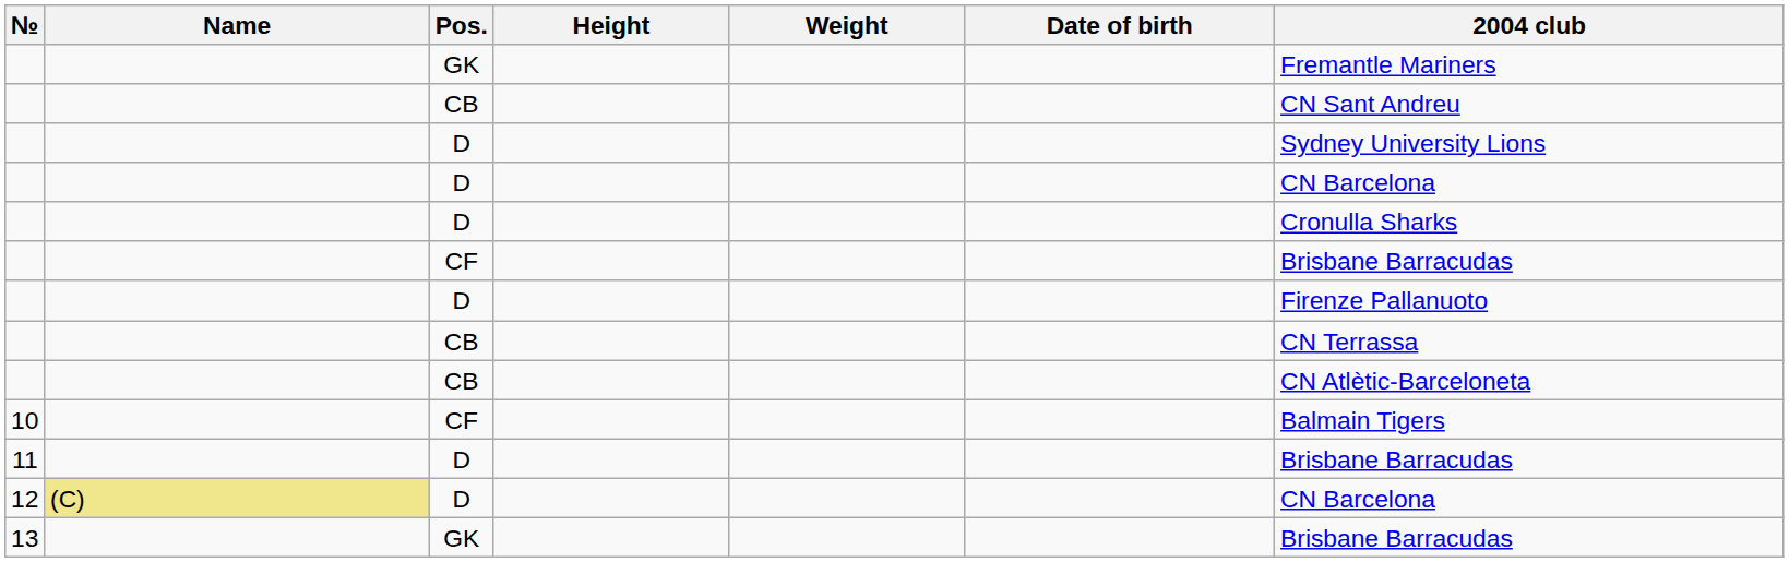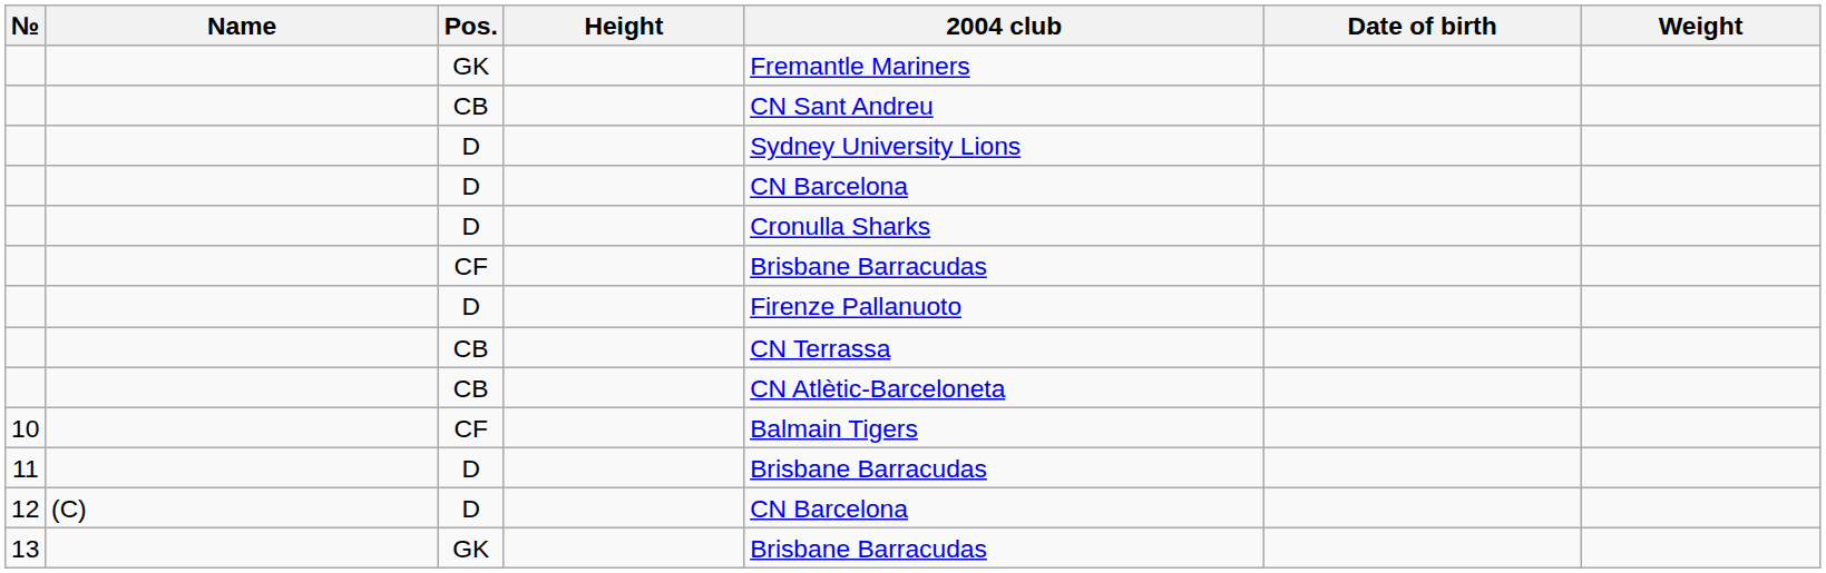 <table class="wikitable sortable" style="font-size:95%; text-align:center;">
 <tr>
 <th>№</th>
 <th style="width:15em">Name</th>
 <th>Pos.</th>
 <th style="width:9em">Height</th>
+<th style="width:20em">2004 club</th>
+<th style="width:12em">Date of birth</th>
 <th style="width:9em">Weight</th>
-<th style="width:12em">Date of birth</th>
-<th style="width:20em">2004 club</th>
 </tr>
 <tr>
 <td></td>
 <td style="text-align:left;"></td>
 <td>GK</td>
 <td></td>
+<td style="text-align:left;"> <a href='#'>Fremantle Mariners</a></td>
+<td style="text-align:right;"></td>
 <td></td>
-<td style="text-align:right;"></td>
-<td style="text-align:left;"> <a href='#'>Fremantle Mariners</a></td>
 </tr>
 <tr>
 <td></td>
 <td style="text-align:left;"></td>
 <td>CB</td>
 <td></td>
+<td style="text-align:left;"> <a href='#'>CN Sant Andreu</a></td>
+<td style="text-align:right;"></td>
 <td></td>
-<td style="text-align:right;"></td>
-<td style="text-align:left;"> <a href='#'>CN Sant Andreu</a></td>
 </tr>
 <tr>
 <td></td>
 <td style="text-align:left;"></td>
 <td>D</td>
 <td></td>
+<td style="text-align:left;"> <a href='#'>Sydney University Lions</a></td>
+<td style="text-align:right;"></td>
 <td></td>
-<td style="text-align:right;"></td>
-<td style="text-align:left;"> <a href='#'>Sydney University Lions</a></td>
 </tr>
 <tr>
 <td></td>
 <td style="text-align:left;"></td>
 <td>D</td>
 <td></td>
+<td style="text-align:left;"> <a href='#'>CN Barcelona</a></td>
+<td style="text-align:right;"></td>
 <td></td>
-<td style="text-align:right;"></td>
-<td style="text-align:left;"> <a href='#'>CN Barcelona</a></td>
 </tr>
 <tr>
 <td></td>
 <td style="text-align:left;"></td>
 <td>D</td>
 <td></td>
+<td style="text-align:left;"> <a href='#'>Cronulla Sharks</a></td>
+<td style="text-align:right;"></td>
 <td></td>
-<td style="text-align:right;"></td>
-<td style="text-align:left;"> <a href='#'>Cronulla Sharks</a></td>
 </tr>
 <tr>
 <td></td>
 <td style="text-align:left;"></td>
 <td>CF</td>
 <td></td>
+<td style="text-align:left;"> <a href='#'>Brisbane Barracudas</a></td>
+<td style="text-align:right;"></td>
 <td></td>
-<td style="text-align:right;"></td>
-<td style="text-align:left;"> <a href='#'>Brisbane Barracudas</a></td>
 </tr>
 <tr>
 <td></td>
 <td style="text-align:left;"></td>
 <td>D</td>
 <td></td>
+<td style="text-align:left;"> <a href='#'>Firenze Pallanuoto</a></td>
+<td style="text-align:right;"></td>
 <td></td>
-<td style="text-align:right;"></td>
-<td style="text-align:left;"> <a href='#'>Firenze Pallanuoto</a></td>
 </tr>
 <tr>
 <td></td>
 <td style="text-align:left;"></td>
 <td>CB</td>
 <td></td>
+<td style="text-align:left;"> <a href='#'>CN Terrassa</a></td>
+<td style="text-align:right;"></td>
 <td></td>
-<td style="text-align:right;"></td>
-<td style="text-align:left;"> <a href='#'>CN Terrassa</a></td>
 </tr>
 <tr>
 <td></td>
 <td style="text-align:left;"></td>
 <td>CB</td>
 <td></td>
+<td style="text-align:left;"> <a href='#'>CN Atlètic-Barceloneta</a></td>
+<td style="text-align:right;"></td>
 <td></td>
-<td style="text-align:right;"></td>
-<td style="text-align:left;"> <a href='#'>CN Atlètic-Barceloneta</a></td>
 </tr>
 <tr>
 <td>10</td>
 <td style="text-align:left;"></td>
 <td>CF</td>
 <td></td>
+<td style="text-align:left;"> <a href='#'>Balmain Tigers</a></td>
+<td style="text-align:right;"></td>
 <td></td>
-<td style="text-align:right;"></td>
-<td style="text-align:left;"> <a href='#'>Balmain Tigers</a></td>
 </tr>
 <tr>
 <td>11</td>
 <td style="text-align:left;"></td>
 <td>D</td>
 <td></td>
+<td style="text-align:left;"> <a href='#'>Brisbane Barracudas</a></td>
+<td style="text-align:right;"></td>
 <td></td>
-<td style="text-align:right;"></td>
-<td style="text-align:left;"> <a href='#'>Brisbane Barracudas</a></td>
 </tr>
 <tr>
 <td>12</td>
-<td style="background: khaki; text-align:left;"> (C)</td>
+<td style="text-align:left;"> (C)</td>
 <td>D</td>
 <td></td>
+<td style="text-align:left;"> <a href='#'>CN Barcelona</a></td>
+<td style="text-align:right;"></td>
 <td></td>
-<td style="text-align:right;"></td>
-<td style="text-align:left;"> <a href='#'>CN Barcelona</a></td>
 </tr>
 <tr>
 <td>13</td>
 <td style="text-align:left;"></td>
 <td>GK</td>
 <td></td>
+<td style="text-align:left;"> <a href='#'>Brisbane Barracudas</a></td>
+<td style="text-align:right;"></td>
 <td></td>
-<td style="text-align:right;"></td>
-<td style="text-align:left;"> <a href='#'>Brisbane Barracudas</a></td>
 </tr>
 </table>
